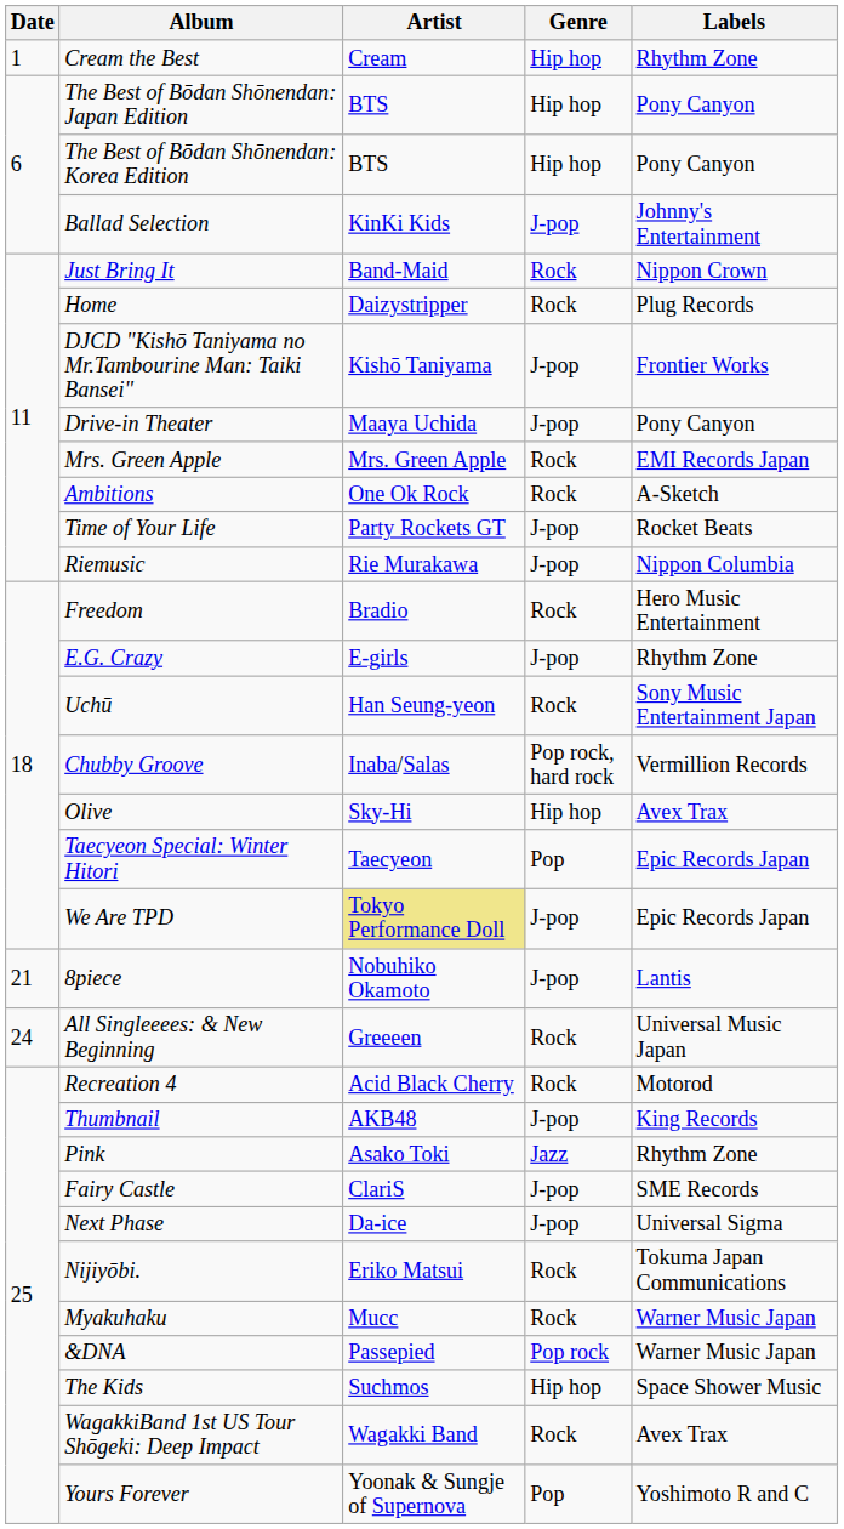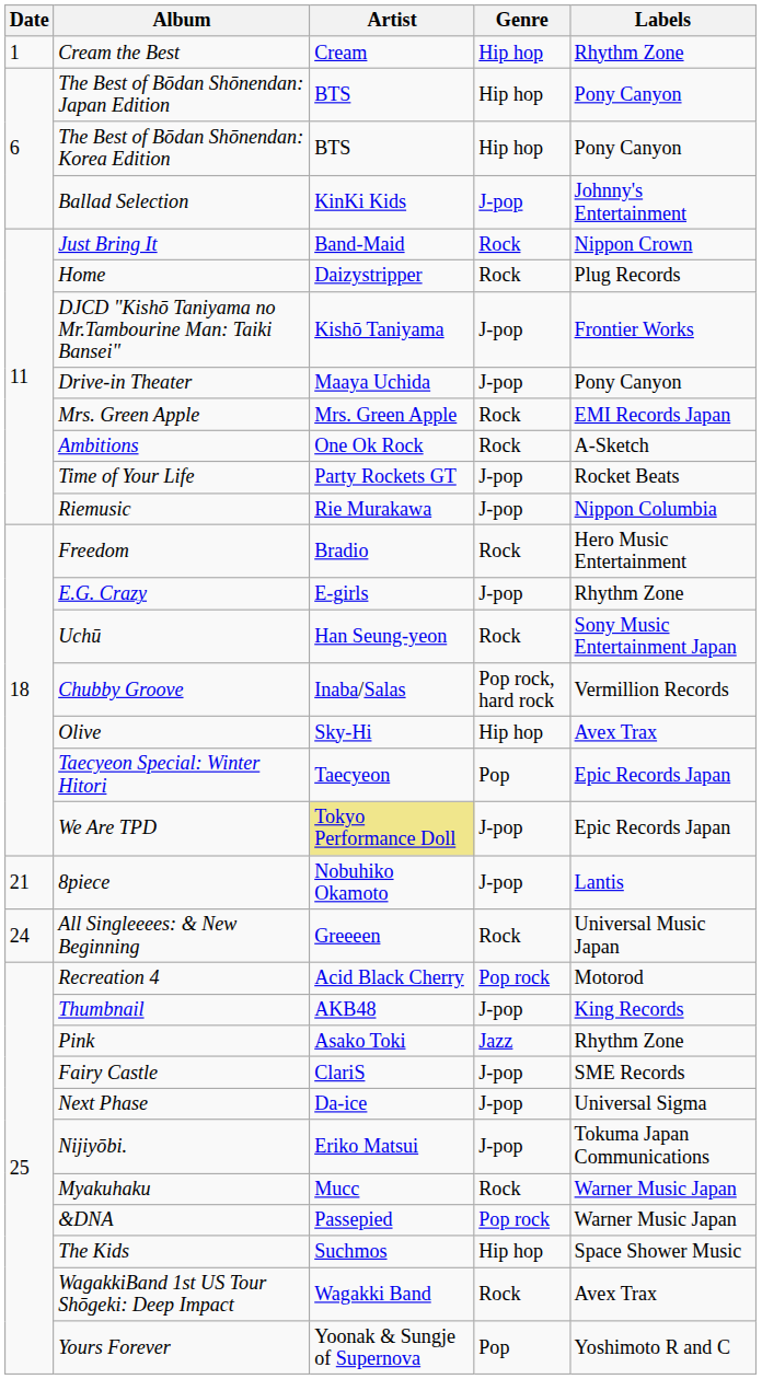 <table class="wikitable">
 <tr>
 <th>Date</th>
 <th>Album</th>
 <th>Artist</th>
 <th>Genre</th>
 <th>Labels</th>
 </tr>
 <tr>
 <td>1</td>
 <td><em>Cream the Best</em></td>
 <td><a href='#'>Cream</a></td>
 <td><a href='#'>Hip hop</a></td>
 <td><a href='#'>Rhythm Zone</a></td>
 </tr>
 <tr>
 <td rowspan="3">6</td>
 <td><em>The Best of Bōdan Shōnendan: Japan Edition</em></td>
 <td><a href='#'>BTS</a></td>
 <td>Hip hop</td>
 <td><a href='#'>Pony Canyon</a></td>
 </tr>
 <tr>
 <td><em>The Best of Bōdan Shōnendan: Korea Edition</em></td>
 <td>BTS</td>
 <td>Hip hop</td>
 <td>Pony Canyon</td>
 </tr>
 <tr>
 <td><em>Ballad Selection</em></td>
 <td><a href='#'>KinKi Kids</a></td>
 <td><a href='#'>J-pop</a></td>
 <td><a href='#'>Johnny's Entertainment</a></td>
 </tr>
 <tr>
 <td rowspan="8">11</td>
 <td><em><a href='#'>Just Bring It</a></em></td>
 <td><a href='#'>Band-Maid</a></td>
 <td><a href='#'>Rock</a></td>
 <td><a href='#'>Nippon Crown</a></td>
 </tr>
 <tr>
 <td><em>Home</em></td>
 <td><a href='#'>Daizystripper</a></td>
 <td>Rock</td>
 <td>Plug Records</td>
 </tr>
 <tr>
 <td><em>DJCD "Kishō Taniyama no Mr.Tambourine Man: Taiki Bansei"</em></td>
 <td><a href='#'>Kishō Taniyama</a></td>
 <td>J-pop</td>
 <td><a href='#'>Frontier Works</a></td>
 </tr>
 <tr>
 <td><em>Drive-in Theater</em></td>
 <td><a href='#'>Maaya Uchida</a></td>
 <td>J-pop</td>
 <td>Pony Canyon</td>
 </tr>
 <tr>
 <td><em>Mrs. Green Apple</em></td>
 <td><a href='#'>Mrs. Green Apple</a></td>
 <td>Rock</td>
 <td><a href='#'>EMI Records Japan</a></td>
 </tr>
 <tr>
 <td><em><a href='#'>Ambitions</a></em></td>
 <td><a href='#'>One Ok Rock</a></td>
 <td>Rock</td>
 <td>A-Sketch</td>
 </tr>
 <tr>
 <td><em>Time of Your Life</em></td>
 <td><a href='#'>Party Rockets GT</a></td>
 <td>J-pop</td>
 <td>Rocket Beats</td>
 </tr>
 <tr>
 <td><em>Riemusic</em></td>
 <td><a href='#'>Rie Murakawa</a></td>
 <td>J-pop</td>
 <td><a href='#'>Nippon Columbia</a></td>
 </tr>
 <tr>
 <td rowspan="7">18</td>
 <td><em>Freedom</em></td>
 <td><a href='#'>Bradio</a></td>
 <td>Rock</td>
 <td>Hero Music Entertainment</td>
 </tr>
 <tr>
 <td><em><a href='#'>E.G. Crazy</a></em></td>
 <td><a href='#'>E-girls</a></td>
 <td>J-pop</td>
 <td>Rhythm Zone</td>
 </tr>
 <tr>
 <td><em>Uchū</em></td>
 <td><a href='#'>Han Seung-yeon</a></td>
 <td>Rock</td>
 <td><a href='#'>Sony Music Entertainment Japan</a></td>
 </tr>
 <tr>
 <td><em><a href='#'>Chubby Groove</a></em></td>
 <td><a href='#'>Inaba</a>/<a href='#'>Salas</a></td>
 <td>Pop rock, hard rock</td>
 <td>Vermillion Records</td>
 </tr>
 <tr>
 <td><em>Olive</em></td>
 <td><a href='#'>Sky-Hi</a></td>
 <td>Hip hop</td>
 <td><a href='#'>Avex Trax</a></td>
 </tr>
 <tr>
 <td><em><a href='#'>Taecyeon Special: Winter Hitori</a></em></td>
 <td><a href='#'>Taecyeon</a></td>
 <td>Pop</td>
 <td><a href='#'>Epic Records Japan</a></td>
 </tr>
 <tr>
 <td><em>We Are TPD</em></td>
 <td style="background: khaki;"><a href='#'>Tokyo Performance Doll</a></td>
 <td>J-pop</td>
 <td>Epic Records Japan</td>
 </tr>
 <tr>
 <td>21</td>
 <td><em>8piece</em></td>
 <td><a href='#'>Nobuhiko Okamoto</a></td>
 <td>J-pop</td>
 <td><a href='#'>Lantis</a></td>
 </tr>
 <tr>
 <td>24</td>
 <td><em>All Singleeees: & New Beginning</em></td>
 <td><a href='#'>Greeeen</a></td>
 <td>Rock</td>
 <td>Universal Music Japan</td>
 </tr>
 <tr>
 <td rowspan="11">25</td>
 <td><em>Recreation 4</em></td>
 <td><a href='#'>Acid Black Cherry</a></td>
-<td>Rock</td>
+<td><a href='#'>Pop rock</a></td>
 <td>Motorod</td>
 </tr>
 <tr>
 <td><em><a href='#'>Thumbnail</a></em></td>
 <td><a href='#'>AKB48</a></td>
 <td>J-pop</td>
 <td><a href='#'>King Records</a></td>
 </tr>
 <tr>
 <td><em>Pink</em></td>
 <td><a href='#'>Asako Toki</a></td>
 <td><a href='#'>Jazz</a></td>
 <td>Rhythm Zone</td>
 </tr>
 <tr>
 <td><em>Fairy Castle</em></td>
 <td><a href='#'>ClariS</a></td>
 <td>J-pop</td>
 <td>SME Records</td>
 </tr>
 <tr>
 <td><em>Next Phase</em></td>
 <td><a href='#'>Da-ice</a></td>
 <td>J-pop</td>
 <td>Universal Sigma</td>
 </tr>
 <tr>
 <td><em>Nijiyōbi.</em></td>
 <td><a href='#'>Eriko Matsui</a></td>
-<td>Rock</td>
+<td>J-pop</td>
 <td>Tokuma Japan Communications</td>
 </tr>
 <tr>
 <td><em>Myakuhaku</em></td>
 <td><a href='#'>Mucc</a></td>
 <td>Rock</td>
 <td><a href='#'>Warner Music Japan</a></td>
 </tr>
 <tr>
 <td><em>&DNA</em></td>
 <td><a href='#'>Passepied</a></td>
 <td><a href='#'>Pop rock</a></td>
 <td>Warner Music Japan</td>
 </tr>
 <tr>
 <td><em>The Kids</em></td>
 <td><a href='#'>Suchmos</a></td>
 <td>Hip hop</td>
 <td>Space Shower Music</td>
 </tr>
 <tr>
 <td><em>WagakkiBand 1st US Tour Shōgeki: Deep Impact</em></td>
 <td><a href='#'>Wagakki Band</a></td>
 <td>Rock</td>
 <td>Avex Trax</td>
 </tr>
 <tr>
 <td><em>Yours Forever</em></td>
 <td>Yoonak & Sungje of <a href='#'>Supernova</a></td>
 <td>Pop</td>
 <td>Yoshimoto R and C</td>
 </tr>
 </table>
